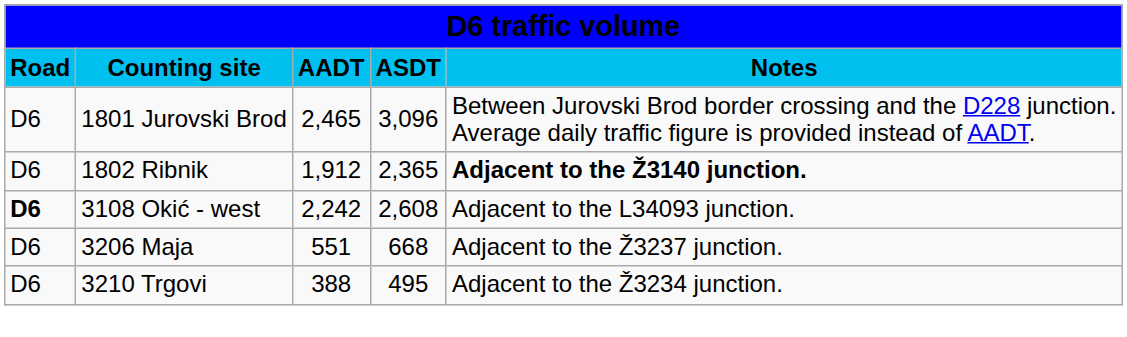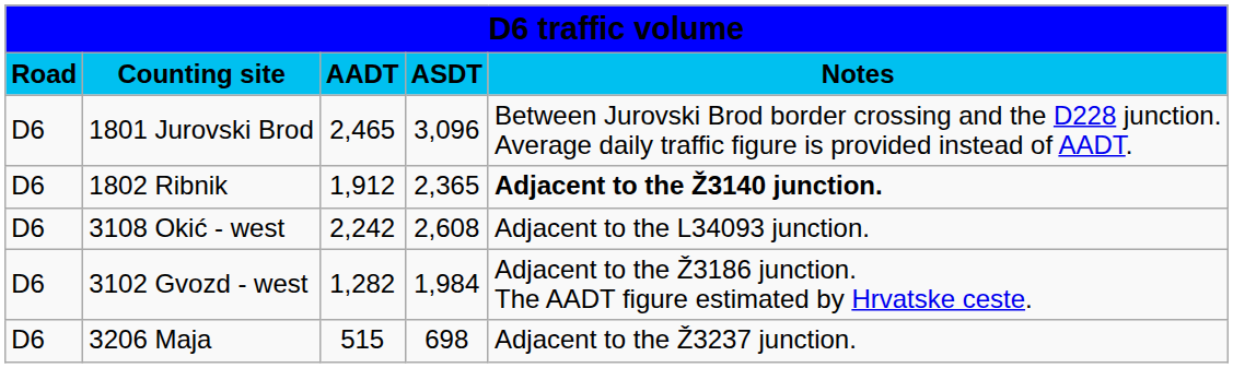 <table class="wikitable">
 <tr>
 <td colspan=5 bgcolor=blue align=center style=margin-top:15><span><big><strong>D6 traffic volume</strong></big></span></td>
 </tr>
 <tr>
 <td align=center bgcolor=00c0f0><strong>Road</strong></td>
 <td align=center bgcolor=00c0f0><strong>Counting site</strong></td>
 <td align=center bgcolor=00c0f0><strong>AADT</strong></td>
 <td align=center bgcolor=00c0f0><strong>ASDT</strong></td>
 <td align=center bgcolor=00c0f0><strong>Notes</strong></td>
 </tr>
 <tr>
 <td> D6</td>
 <td>1801 Jurovski Brod</td>
 <td align=center>2,465</td>
 <td align=center>3,096</td>
 <td>Between Jurovski Brod border crossing and the <a href='#'>D228</a> junction.<br>Average daily traffic figure is provided instead of <a href='#'>AADT</a>.</td>
 </tr>
 <tr>
 <td> D6</td>
 <td>1802 Ribnik</td>
 <td align=center>1,912</td>
 <td align=center>2,365</td>
 <td><strong>Adjacent to the Ž3140 junction.</strong></td>
 </tr>
 <tr>
-<td><strong> D6</strong></td>
+<td> D6</td>
 <td>3108 Okić - west</td>
 <td align=center>2,242</td>
 <td align=center>2,608</td>
 <td>Adjacent to the L34093 junction.</td>
 </tr>
 <tr>
 <td> D6</td>
-<td>3206 Maja</td>
-<td align=center>551</td>
-<td align=center>668</td>
-<td>Adjacent to the Ž3237 junction.</td>
+<td>3102 Gvozd - west</td>
+<td align=center>1,282</td>
+<td align=center>1,984</td>
+<td>Adjacent to the Ž3186 junction.<br>The AADT figure estimated by <a href='#'>Hrvatske ceste</a>.</td>
 </tr>
 <tr>
 <td> D6</td>
-<td>3210 Trgovi</td>
-<td align=center>388</td>
-<td align=center>495</td>
-<td>Adjacent to the Ž3234 junction.</td>
+<td>3206 Maja</td>
+<td align=center>515</td>
+<td align=center>698</td>
+<td>Adjacent to the Ž3237 junction.</td>
 </tr>
 </table>
